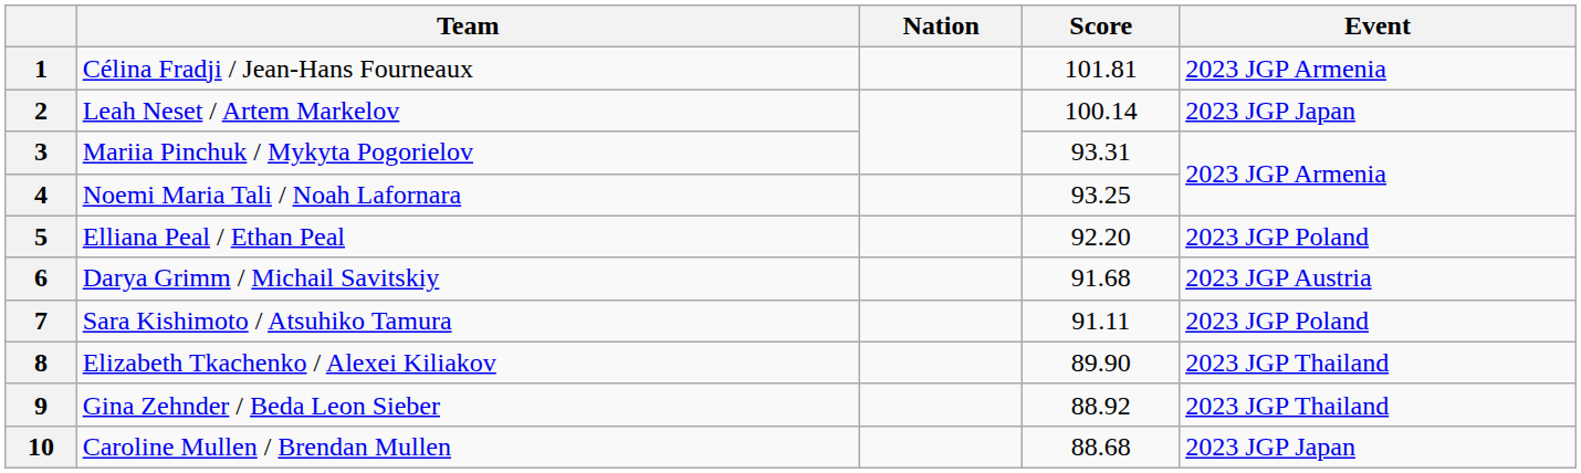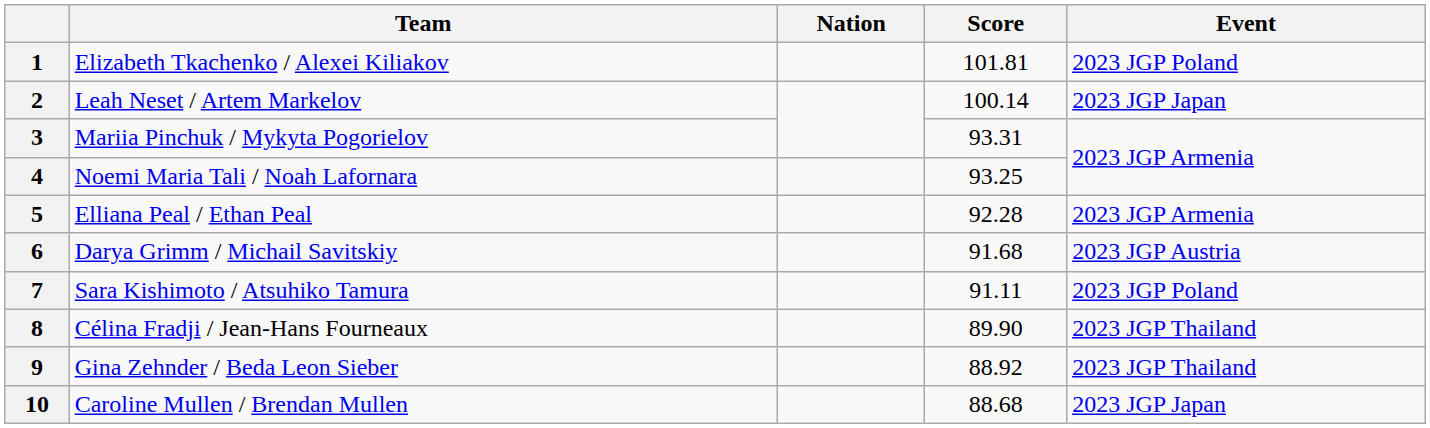 <table class="wikitable sortable" style="text-align:left; width:75%">
 <tr>
 <th scope="col"></th>
 <th scope="col">Team</th>
 <th scope="col">Nation</th>
 <th scope="col">Score</th>
 <th scope="col">Event</th>
 </tr>
 <tr>
 <th scope="row">1</th>
-<td><a href='#'>Célina Fradji</a> / Jean-Hans Fourneaux</td>
+<td><a href='#'>Elizabeth Tkachenko</a> / <a href='#'>Alexei Kiliakov</a></td>
 <td></td>
 <td style="text-align:center;">101.81</td>
-<td><a href='#'>2023 JGP Armenia</a></td>
+<td><a href='#'>2023 JGP Poland</a></td>
 </tr>
 <tr>
 <th scope="row">2</th>
 <td><a href='#'>Leah Neset</a> / <a href='#'>Artem Markelov</a></td>
 <td rowspan="2"></td>
 <td style="text-align:center;">100.14</td>
 <td><a href='#'>2023 JGP Japan</a></td>
 </tr>
 <tr>
 <th scope="row">3</th>
 <td><a href='#'>Mariia Pinchuk</a> / <a href='#'>Mykyta Pogorielov</a></td>
 <td style="text-align:center;">93.31</td>
 <td rowspan="2"><a href='#'>2023 JGP Armenia</a></td>
 </tr>
 <tr>
 <th scope="row">4</th>
 <td><a href='#'>Noemi Maria Tali</a> / <a href='#'>Noah Lafornara</a></td>
 <td></td>
 <td style="text-align:center;">93.25</td>
 </tr>
 <tr>
 <th scope="row">5</th>
 <td><a href='#'>Elliana Peal</a> / <a href='#'>Ethan Peal</a></td>
 <td></td>
-<td style="text-align:center;">92.20</td>
-<td><a href='#'>2023 JGP Poland</a></td>
+<td style="text-align:center;">92.28</td>
+<td><a href='#'>2023 JGP Armenia</a></td>
 </tr>
 <tr>
 <th scope="row">6</th>
 <td><a href='#'>Darya Grimm</a> / <a href='#'>Michail Savitskiy</a></td>
 <td></td>
 <td style="text-align:center;">91.68</td>
 <td><a href='#'>2023 JGP Austria</a></td>
 </tr>
 <tr>
 <th scope="row">7</th>
 <td><a href='#'>Sara Kishimoto</a> / <a href='#'>Atsuhiko Tamura</a></td>
 <td></td>
 <td style="text-align:center;">91.11</td>
 <td><a href='#'>2023 JGP Poland</a></td>
 </tr>
 <tr>
 <th scope="row">8</th>
-<td><a href='#'>Elizabeth Tkachenko</a> / <a href='#'>Alexei Kiliakov</a></td>
+<td><a href='#'>Célina Fradji</a> / Jean-Hans Fourneaux</td>
 <td></td>
 <td style="text-align:center;">89.90</td>
 <td><a href='#'>2023 JGP Thailand</a></td>
 </tr>
 <tr>
 <th scope="row">9</th>
 <td><a href='#'>Gina Zehnder</a> / <a href='#'>Beda Leon Sieber</a></td>
 <td></td>
 <td style="text-align:center;">88.92</td>
 <td><a href='#'>2023 JGP Thailand</a></td>
 </tr>
 <tr>
 <th scope="row">10</th>
 <td><a href='#'>Caroline Mullen</a> / <a href='#'>Brendan Mullen</a></td>
 <td></td>
 <td style="text-align:center;">88.68</td>
 <td><a href='#'>2023 JGP Japan</a></td>
 </tr>
 </table>
